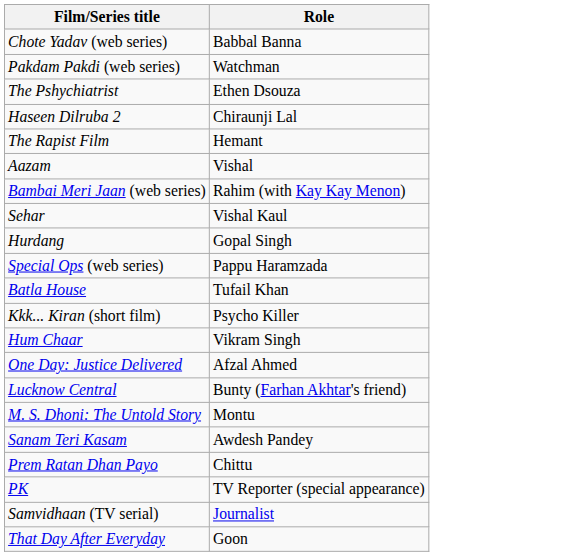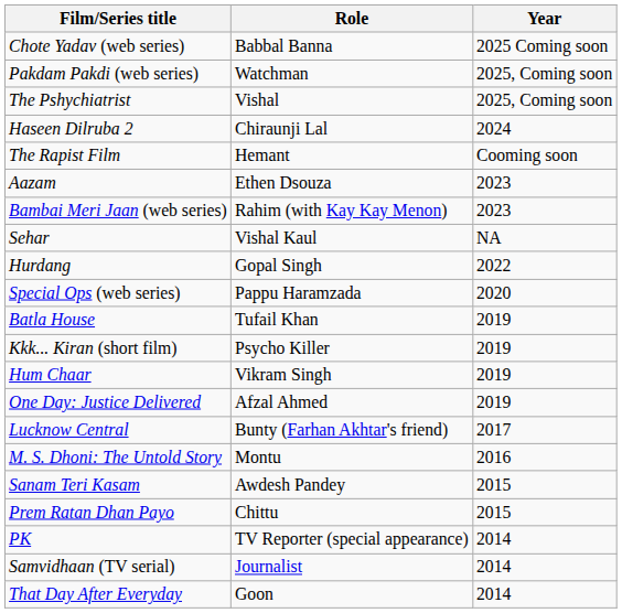 <table class="wikitable">
 <tr>
 <th>Film/Series title</th>
 <th>Role</th>
+<th>Year</th>
 </tr>
 <tr>
 <td><em>Chote Yadav</em> (web series)</td>
 <td>Babbal Banna</td>
+<td>2025 Coming soon</td>
 </tr>
 <tr>
 <td><em>Pakdam Pakdi</em> (web series)</td>
 <td>Watchman</td>
+<td>2025, Coming soon</td>
 </tr>
 <tr>
 <td><em>The Pshychiatrist</em></td>
-<td>Ethen Dsouza</td>
+<td>Vishal</td>
+<td>2025, Coming soon</td>
 </tr>
 <tr>
 <td><em>Haseen Dilruba 2</em></td>
 <td>Chiraunji Lal</td>
+<td>2024</td>
 </tr>
 <tr>
 <td><em>The Rapist Film</em></td>
 <td>Hemant</td>
+<td>Cooming soon</td>
 </tr>
 <tr>
 <td><em>Aazam</em></td>
-<td>Vishal</td>
+<td>Ethen Dsouza</td>
+<td>2023</td>
 </tr>
 <tr>
 <td><em><a href='#'>Bambai Meri Jaan</a></em> (web series)</td>
 <td>Rahim  (with <a href='#'>Kay Kay Menon</a>)</td>
+<td>2023</td>
 </tr>
 <tr>
 <td><em>Sehar</em></td>
 <td>Vishal Kaul</td>
+<td>NA</td>
 </tr>
 <tr>
 <td><em>Hurdang</em></td>
 <td>Gopal Singh</td>
+<td>2022</td>
 </tr>
 <tr>
 <td><em><a href='#'>Special Ops</a></em> (web series)</td>
 <td>Pappu Haramzada</td>
+<td>2020</td>
 </tr>
 <tr>
 <td><em><a href='#'>Batla House</a></em></td>
 <td>Tufail Khan</td>
+<td>2019</td>
 </tr>
 <tr>
 <td><em>Kkk... Kiran</em> (short film)</td>
 <td>Psycho Killer</td>
+<td>2019</td>
 </tr>
 <tr>
 <td><em><a href='#'>Hum Chaar</a></em></td>
 <td>Vikram Singh</td>
+<td>2019</td>
 </tr>
 <tr>
 <td><em><a href='#'>One Day: Justice Delivered</a></em></td>
 <td>Afzal Ahmed</td>
+<td>2019</td>
 </tr>
 <tr>
 <td><em><a href='#'>Lucknow Central</a></em></td>
 <td>Bunty (<a href='#'>Farhan Akhtar</a>'s friend)</td>
+<td>2017</td>
 </tr>
 <tr>
 <td><em><a href='#'>M. S. Dhoni: The Untold Story</a></em></td>
 <td>Montu</td>
+<td>2016</td>
 </tr>
 <tr>
 <td><em><a href='#'>Sanam Teri Kasam</a></em></td>
 <td>Awdesh Pandey</td>
+<td>2015</td>
 </tr>
 <tr>
 <td><em><a href='#'>Prem Ratan Dhan Payo</a></em></td>
 <td>Chittu</td>
+<td>2015</td>
 </tr>
 <tr>
 <td><em><a href='#'>PK</a></em></td>
 <td>TV Reporter (special appearance)</td>
+<td>2014</td>
 </tr>
 <tr>
 <td><em>Samvidhaan</em> (TV serial)</td>
 <td><a href='#'>Journalist</a></td>
+<td>2014</td>
 </tr>
 <tr>
 <td><em><a href='#'>That Day After Everyday</a></em></td>
 <td>Goon</td>
+<td>2014</td>
 </tr>
 </table>
